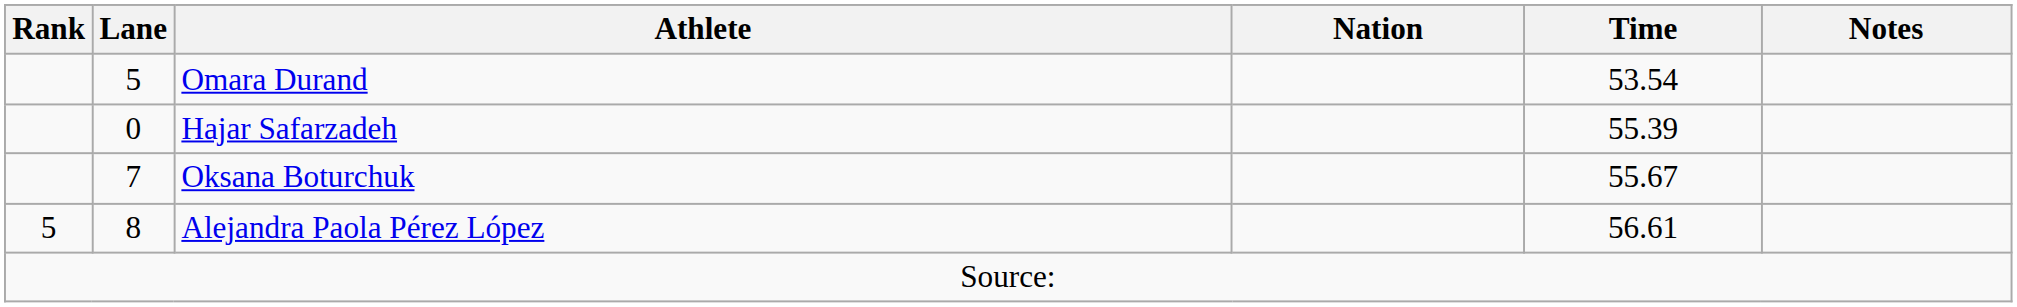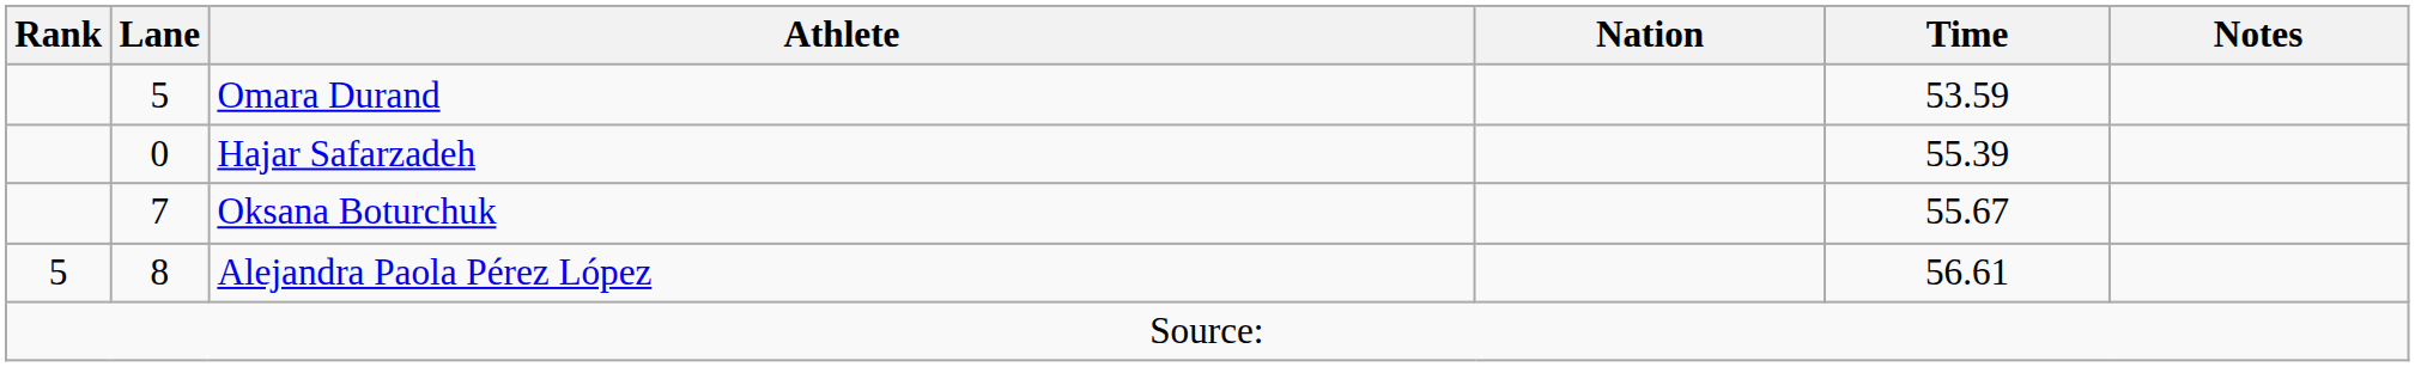 <table class="wikitable sortable" style="text-align:center;width: 65%;">
 <tr>
 <th scope="col" style="width: 10px;">Rank</th>
 <th scope="col" style="width: 10px;">Lane</th>
 <th scope="col">Athlete</th>
 <th scope="col">Nation</th>
 <th scope="col">Time</th>
 <th scope="col">Notes</th>
 </tr>
 <tr>
 <td></td>
 <td>5</td>
 <td align=left><a href='#'>Omara Durand</a><br></td>
 <td align=left></td>
-<td>53.54</td>
+<td>53.59</td>
 <td></td>
 </tr>
 <tr>
 <td></td>
 <td>0</td>
 <td align=left><a href='#'>Hajar Safarzadeh</a></td>
 <td align=left></td>
 <td>55.39</td>
 <td></td>
 </tr>
 <tr>
 <td></td>
 <td>7</td>
 <td align=left><a href='#'>Oksana Boturchuk</a><br></td>
 <td align=left></td>
 <td>55.67</td>
 <td></td>
 </tr>
 <tr>
 <td>5</td>
 <td>8</td>
 <td align=left><a href='#'>Alejandra Paola Pérez López</a><br></td>
 <td align=left></td>
 <td>56.61</td>
 <td></td>
 </tr>
 <tr class="sortbottom">
 <td colspan="6">Source:</td>
 </tr>
 </table>
